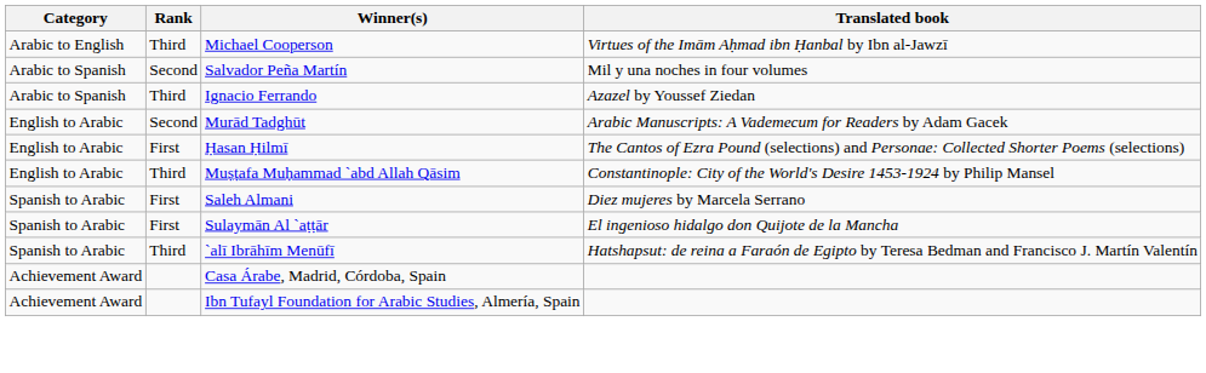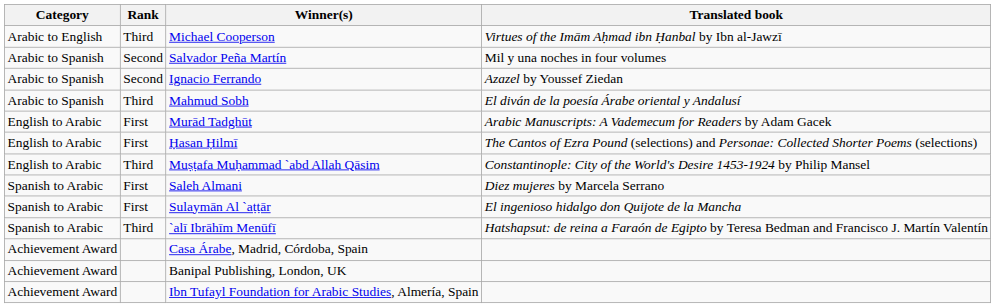 <table class="wikitable">
 <tr>
 <th>Category</th>
 <th>Rank</th>
 <th>Winner(s)</th>
 <th>Translated book</th>
 </tr>
 <tr>
 <td>Arabic to English</td>
 <td>Third</td>
 <td><a href='#'>Michael Cooperson</a></td>
 <td><em>Virtues of the Imām Aḥmad ibn Ḥanbal</em> by Ibn al-Jawzī</td>
 </tr>
 <tr>
 <td>Arabic to Spanish</td>
 <td>Second</td>
 <td><a href='#'>Salvador Peña Martín</a></td>
 <td>Mil y una noches in four volumes</td>
 </tr>
 <tr>
 <td>Arabic to Spanish</td>
-<td>Third</td>
+<td>Second</td>
 <td><a href='#'>Ignacio Ferrando</a></td>
 <td><em>Azazel</em> by Youssef Ziedan</td>
 </tr>
 <tr>
+<td>Arabic to Spanish</td>
+<td>Third</td>
+<td><a href='#'>Mahmud Sobh</a></td>
+<td><em>El diván de la poesía Árabe oriental y Andalusí</em></td>
+</tr>
+<tr>
 <td>English to Arabic</td>
-<td>Second</td>
+<td>First</td>
 <td><a href='#'>Murād Tadghūt</a></td>
 <td><em>Arabic Manuscripts: A Vademecum for Readers</em> by Adam Gacek</td>
 </tr>
 <tr>
 <td>English to Arabic</td>
 <td>First</td>
 <td><a href='#'>Ḥasan Ḥilmī</a></td>
 <td><em>The Cantos of Ezra Pound</em> (selections) and <em>Personae: Collected Shorter Poems</em> (selections)</td>
 </tr>
 <tr>
 <td>English to Arabic</td>
 <td>Third</td>
 <td><a href='#'>Muṣṭafa Muḥammad `abd Allah Qāsim</a></td>
 <td><em>Constantinople: City of the World's Desire 1453-1924</em> by Philip Mansel</td>
 </tr>
 <tr>
 <td>Spanish to Arabic</td>
 <td>First</td>
 <td><a href='#'>Saleh Almani</a></td>
 <td><em>Diez mujeres</em> by Marcela Serrano</td>
 </tr>
 <tr>
 <td>Spanish to Arabic</td>
 <td>First</td>
 <td><a href='#'>Sulaymān Al `aṭṭār</a></td>
 <td><em>El ingenioso hidalgo don Quijote de la Mancha</em></td>
 </tr>
 <tr>
 <td>Spanish to Arabic</td>
 <td>Third</td>
 <td><a href='#'>`alī Ibrāhīm Menūfī</a></td>
 <td><em>Hatshapsut: de reina a Faraón de Egipto</em> by Teresa Bedman and Francisco J. Martín Valentín</td>
 </tr>
 <tr>
 <td>Achievement Award</td>
 <td></td>
 <td><a href='#'>Casa Árabe</a>, Madrid, Córdoba, Spain</td>
 <td></td>
 </tr>
 <tr>
 <td>Achievement Award</td>
 <td></td>
+<td>Banipal Publishing, London, UK</td>
+<td></td>
+</tr>
+<tr>
+<td>Achievement Award</td>
+<td></td>
 <td><a href='#'>Ibn Tufayl Foundation for Arabic Studies</a>, Almería, Spain</td>
 <td></td>
 </tr>
 </table>
